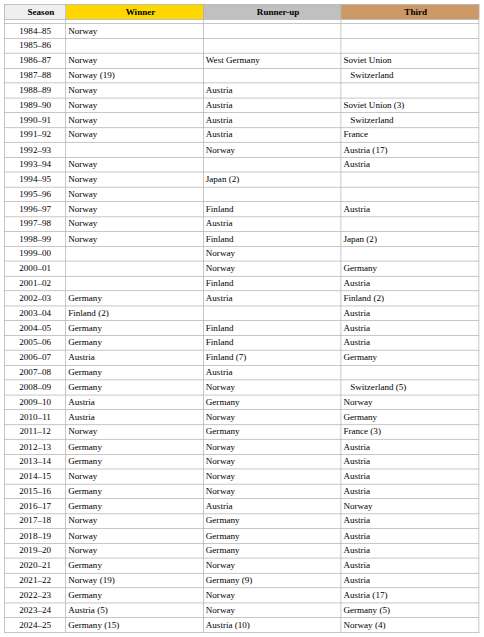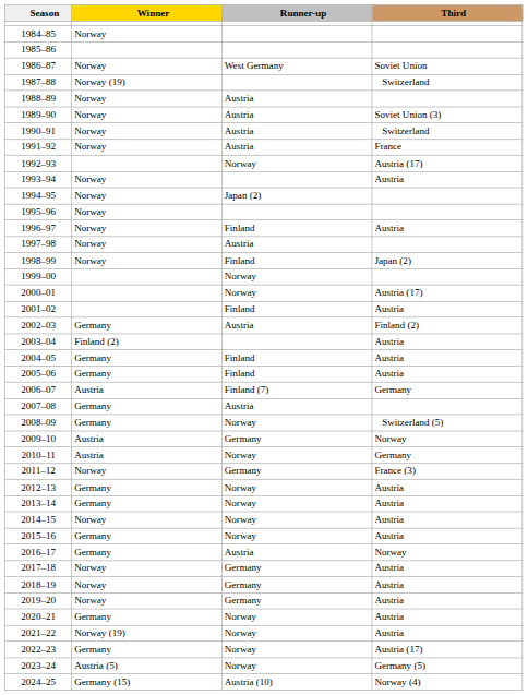 <table class="wikitable sortable" style="background:#fff; font-size:86%; line-height:16px; border:gray solid 1px; width:720px;">
 <tr style="background:#ccc; text-align:center;">
 <th style="width:13%; background:#efefef;">     Season</th>
 <th style="width:29%; background:gold">     Winner</th>
 <th style="width:29%; background:silver">     Runner-up</th>
 <th style="width:29%; background:#c96;">     Third</th>
 </tr>
 <tr>
 <td style="text-align: center;"></td>
 <td></td>
 <td></td>
 <td></td>
 </tr>
 <tr>
 <td style="text-align: center;">1984–85</td>
 <td> Norway</td>
 <td></td>
 <td></td>
 </tr>
 <tr>
 <td style="text-align: center;">1985–86</td>
 <td></td>
 <td></td>
 <td>  </td>
 </tr>
 <tr>
 <td style="text-align: center;">1986–87</td>
 <td> Norway</td>
 <td> West Germany</td>
 <td> Soviet Union</td>
 </tr>
 <tr>
 <td style="text-align: center;">1987–88</td>
 <td> Norway (19)</td>
 <td></td>
 <td>   Switzerland</td>
 </tr>
 <tr>
 <td style="text-align: center;">1988–89</td>
 <td> Norway</td>
 <td> Austria</td>
 <td></td>
 </tr>
 <tr>
 <td style="text-align: center;">1989–90</td>
 <td> Norway</td>
 <td> Austria</td>
 <td> Soviet Union (3)</td>
 </tr>
 <tr>
 <td style="text-align: center;">1990–91</td>
 <td> Norway</td>
 <td> Austria</td>
 <td>   Switzerland</td>
 </tr>
 <tr>
 <td style="text-align: center;">1991–92</td>
 <td> Norway</td>
 <td> Austria</td>
 <td> France</td>
 </tr>
 <tr>
 <td style="text-align: center;">1992–93</td>
 <td></td>
 <td> Norway</td>
 <td> Austria (17)</td>
 </tr>
 <tr>
 <td style="text-align: center;">1993–94</td>
 <td> Norway</td>
 <td></td>
 <td> Austria</td>
 </tr>
 <tr>
 <td style="text-align: center;">1994–95</td>
 <td> Norway</td>
 <td> Japan (2)</td>
 <td></td>
 </tr>
 <tr>
 <td style="text-align: center;">1995–96</td>
 <td> Norway</td>
 <td></td>
 <td></td>
 </tr>
 <tr>
 <td style="text-align: center;">1996–97</td>
 <td> Norway</td>
 <td> Finland</td>
 <td> Austria</td>
 </tr>
 <tr>
 <td style="text-align: center;">1997–98</td>
 <td> Norway</td>
 <td> Austria</td>
 <td></td>
 </tr>
 <tr>
 <td style="text-align: center;">1998–99</td>
 <td> Norway</td>
 <td> Finland</td>
 <td> Japan (2)</td>
 </tr>
 <tr>
 <td style="text-align: center;">1999–00</td>
 <td></td>
 <td> Norway</td>
 <td></td>
 </tr>
 <tr>
 <td style="text-align: center;">2000–01</td>
 <td></td>
 <td> Norway</td>
-<td> Germany</td>
+<td> Austria (17)</td>
 </tr>
 <tr>
 <td style="text-align: center;">2001–02</td>
 <td></td>
 <td> Finland</td>
 <td> Austria</td>
 </tr>
 <tr>
 <td style="text-align: center;">2002–03</td>
 <td> Germany</td>
 <td> Austria</td>
 <td> Finland (2)</td>
 </tr>
 <tr>
 <td style="text-align: center;">2003–04</td>
 <td> Finland (2)</td>
 <td></td>
 <td> Austria</td>
 </tr>
 <tr>
 <td style="text-align: center;">2004–05</td>
 <td> Germany</td>
 <td> Finland</td>
 <td> Austria</td>
 </tr>
 <tr>
 <td style="text-align: center;">2005–06</td>
 <td> Germany</td>
 <td> Finland</td>
 <td> Austria</td>
 </tr>
 <tr>
 <td style="text-align: center;">2006–07</td>
 <td> Austria</td>
 <td> Finland (7)</td>
 <td> Germany</td>
 </tr>
 <tr>
 <td style="text-align: center;">2007–08</td>
 <td> Germany</td>
 <td> Austria</td>
 <td></td>
 </tr>
 <tr>
 <td style="text-align: center;">2008–09</td>
 <td> Germany</td>
 <td> Norway</td>
 <td>   Switzerland (5)</td>
 </tr>
 <tr>
 <td style="text-align: center;">2009–10</td>
 <td> Austria</td>
 <td> Germany</td>
 <td> Norway</td>
 </tr>
 <tr>
 <td style="text-align: center;">2010–11</td>
 <td> Austria</td>
 <td> Norway</td>
 <td> Germany</td>
 </tr>
 <tr>
 <td style="text-align: center;">2011–12</td>
 <td> Norway</td>
 <td> Germany</td>
 <td> France (3)</td>
 </tr>
 <tr>
 <td style="text-align: center;">2012–13</td>
 <td> Germany</td>
 <td> Norway</td>
 <td> Austria</td>
 </tr>
 <tr>
 <td style="text-align: center;">2013–14</td>
 <td> Germany</td>
 <td> Norway</td>
 <td> Austria</td>
 </tr>
 <tr>
 <td style="text-align: center;">2014–15</td>
 <td> Norway</td>
 <td> Norway</td>
 <td> Austria</td>
 </tr>
 <tr>
 <td style="text-align: center;">2015–16</td>
 <td> Germany</td>
 <td> Norway</td>
 <td> Austria</td>
 </tr>
 <tr>
 <td style="text-align: center;">2016–17</td>
 <td> Germany</td>
 <td> Austria</td>
 <td> Norway</td>
 </tr>
 <tr>
 <td style="text-align: center;">2017–18</td>
 <td> Norway</td>
 <td> Germany</td>
 <td> Austria</td>
 </tr>
 <tr>
 <td style="text-align: center;">2018–19</td>
 <td> Norway</td>
 <td> Germany</td>
 <td> Austria</td>
 </tr>
 <tr>
 <td style="text-align: center;">2019–20</td>
 <td> Norway</td>
 <td> Germany</td>
 <td> Austria</td>
 </tr>
 <tr>
 <td style="text-align: center;">2020–21</td>
 <td> Germany</td>
 <td> Norway</td>
 <td> Austria</td>
 </tr>
 <tr>
 <td style="text-align: center;">2021–22</td>
 <td> Norway (19)</td>
-<td> Germany (9)</td>
+<td> Norway</td>
 <td> Austria</td>
 </tr>
 <tr>
 <td style="text-align: center;">2022–23</td>
 <td> Germany</td>
 <td> Norway</td>
 <td> Austria (17)</td>
 </tr>
 <tr>
 <td style="text-align: center;">2023–24</td>
 <td> Austria (5)</td>
 <td> Norway</td>
 <td> Germany (5)</td>
 </tr>
 <tr>
 <td style="text-align: center;">2024–25</td>
 <td> Germany (15)</td>
 <td> Austria (10)</td>
 <td> Norway (4)</td>
 </tr>
 </table>
